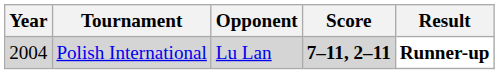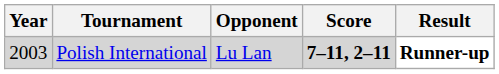 <table class="sortable wikitable" style="font-size: 90%;">
 <tr>
 <th>Year</th>
 <th>Tournament</th>
 <th>Opponent</th>
 <th>Score</th>
 <th>Result</th>
 </tr>
 <tr style="background:#D5D5D5">
-<td align="center">2004</td>
+<td align="center">2003</td>
 <td align="left"><a href='#'>Polish International</a></td>
 <td align="left"> <a href='#'>Lu Lan</a></td>
 <td align="left"><strong>7–11, 2–11</strong></td>
 <td style="text-align:left; background:white"> <strong>Runner-up</strong></td>
 </tr>
 </table>
